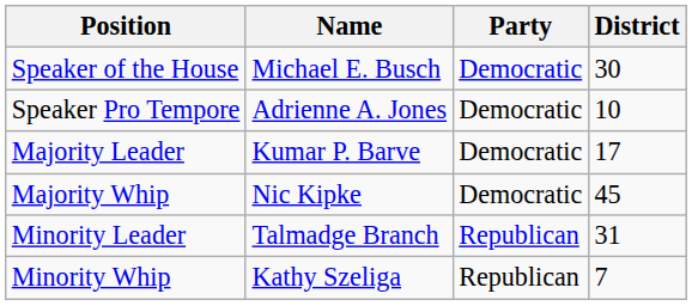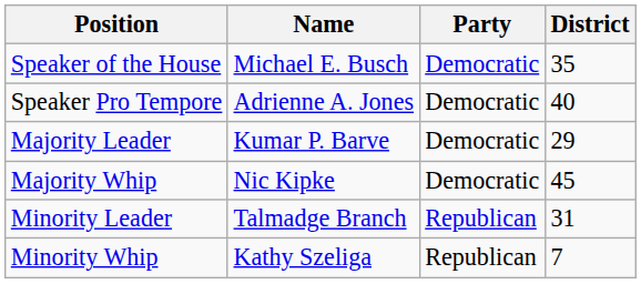 <table class="wikitable">
 <tr>
 <th>Position</th>
 <th>Name</th>
 <th>Party</th>
 <th>District</th>
 </tr>
 <tr>
 <td><a href='#'>Speaker of the House</a></td>
 <td><a href='#'>Michael E. Busch</a></td>
 <td><a href='#'>Democratic</a></td>
-<td>30</td>
+<td>35</td>
 </tr>
 <tr>
 <td>Speaker <a href='#'>Pro Tempore</a></td>
 <td><a href='#'>Adrienne A. Jones</a></td>
 <td>Democratic</td>
-<td>10</td>
+<td>40</td>
 </tr>
 <tr>
 <td><a href='#'>Majority Leader</a></td>
 <td><a href='#'>Kumar P. Barve</a></td>
 <td>Democratic</td>
-<td>17</td>
+<td>29</td>
 </tr>
 <tr>
 <td><a href='#'>Majority Whip</a></td>
 <td><a href='#'>Nic Kipke</a></td>
 <td>Democratic</td>
 <td>45</td>
 </tr>
 <tr>
 <td><a href='#'>Minority Leader</a></td>
 <td><a href='#'>Talmadge Branch</a></td>
 <td><a href='#'>Republican</a></td>
 <td>31</td>
 </tr>
 <tr>
 <td><a href='#'>Minority Whip</a></td>
 <td><a href='#'>Kathy Szeliga</a></td>
 <td>Republican</td>
 <td>7</td>
 </tr>
 </table>
